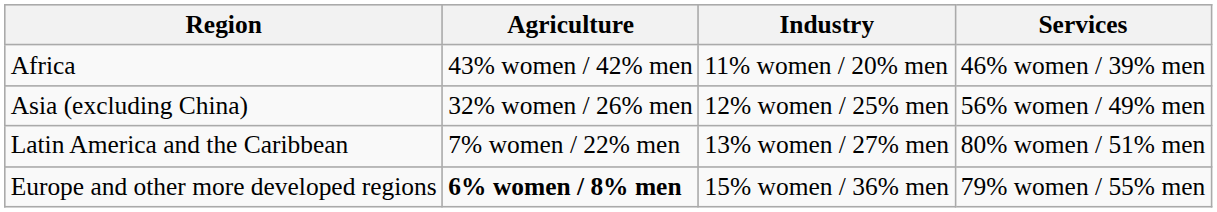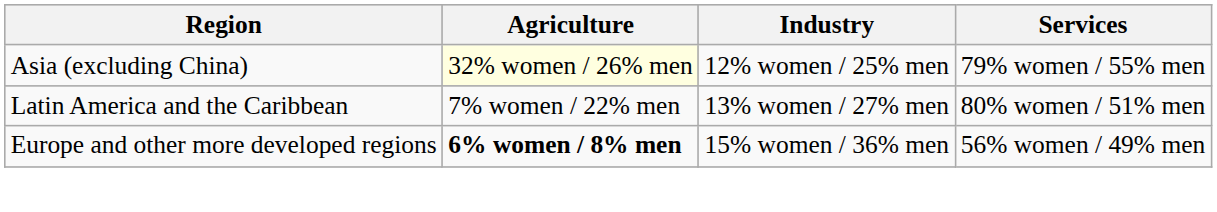 <table class="wikitable">
 <tr>
 <th>Region</th>
 <th>Agriculture</th>
 <th>Industry</th>
 <th>Services</th>
 </tr>
 <tr>
-<td>Africa</td>
-<td>43% women / 42% men</td>
-<td>11% women / 20% men</td>
-<td>46% women / 39% men</td>
-</tr>
-<tr>
 <td>Asia (excluding China)</td>
-<td>32% women / 26% men</td>
+<td style="background: lightyellow;">32% women / 26% men</td>
 <td>12% women / 25% men</td>
-<td>56% women / 49% men</td>
+<td>79% women / 55% men</td>
 </tr>
 <tr>
 <td>Latin America and the Caribbean</td>
 <td>7% women / 22% men</td>
 <td>13% women / 27% men</td>
 <td>80% women / 51% men</td>
 </tr>
 <tr>
 <td>Europe and other more developed regions</td>
 <td><strong>6% women / 8% men</strong></td>
 <td>15% women / 36% men</td>
-<td>79% women / 55% men</td>
+<td>56% women / 49% men</td>
 </tr>
 </table>
